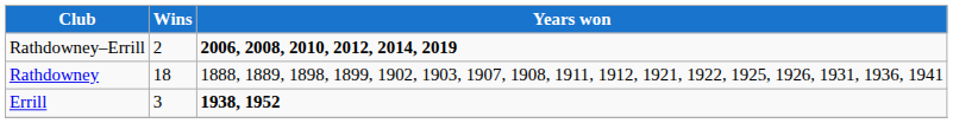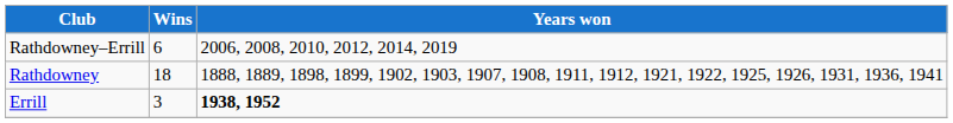 <table class="wikitable">
 <tr>
 <th style="background:#1874CD;color:white">Club</th>
 <th style="background:#1874CD;color:white">Wins</th>
 <th style="background:#1874CD;color:white">Years won</th>
 </tr>
 <tr>
 <td>Rathdowney–Errill</td>
-<td>2</td>
-<td><strong>2006, 2008, 2010, 2012, 2014, 2019</strong></td>
+<td>6</td>
+<td>2006, 2008, 2010, 2012, 2014, 2019</td>
 </tr>
 <tr>
 <td><a href='#'>Rathdowney</a></td>
 <td>18</td>
 <td>1888, 1889, 1898, 1899, 1902, 1903, 1907, 1908, 1911, 1912, 1921, 1922, 1925, 1926, 1931, 1936, 1941</td>
 </tr>
 <tr>
 <td><a href='#'>Errill</a></td>
 <td>3</td>
 <td><strong>1938, 1952</strong></td>
 </tr>
 <tr>
 </tr>
 </table>
